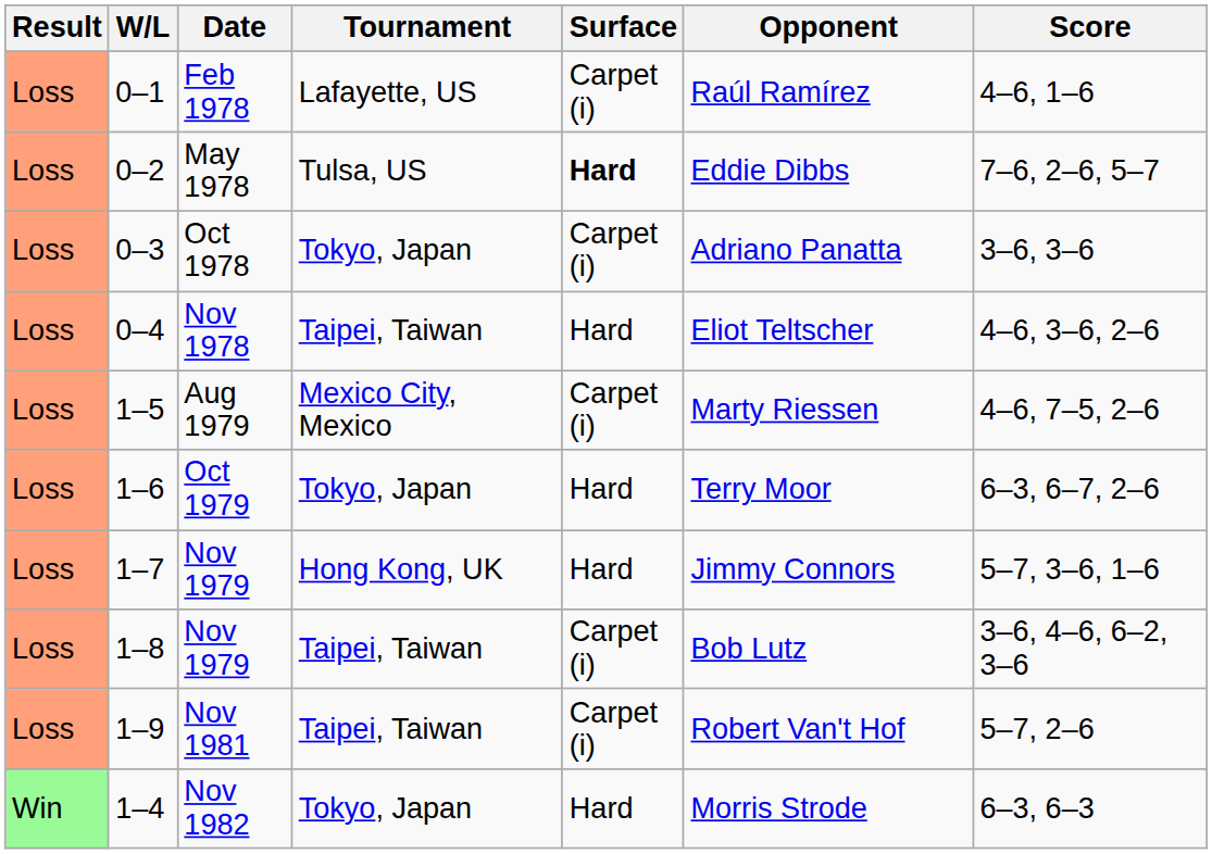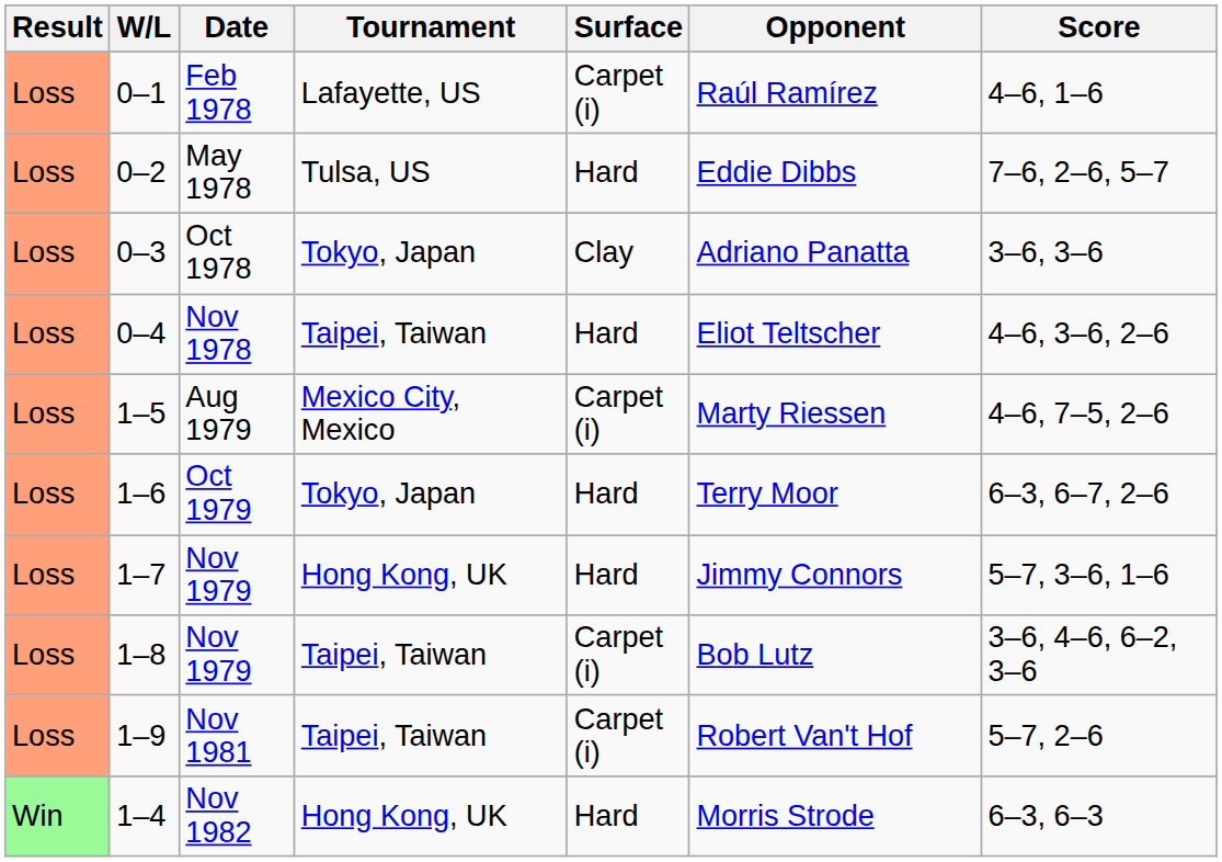 <table class="sortable wikitable">
 <tr>
 <th style="width:40px">Result</th>
 <th style="width:30px" class="unsortable">W/L</th>
 <th style="width:55px">Date</th>
 <th style="width:140px">Tournament</th>
 <th style="width:55px">Surface</th>
 <th style="width:150px">Opponent</th>
 <th style="width:120px" class="unsortable">Score</th>
 </tr>
 <tr>
 <td style="background:#ffa07a;">Loss</td>
 <td>0–1</td>
 <td><a href='#'>Feb 1978</a></td>
 <td>Lafayette, US</td>
 <td>Carpet (i)</td>
 <td> <a href='#'>Raúl Ramírez</a></td>
 <td>4–6, 1–6</td>
 </tr>
 <tr>
 <td style="background:#ffa07a;">Loss</td>
 <td>0–2</td>
 <td>May 1978</td>
 <td>Tulsa, US</td>
-<td><strong>Hard</strong></td>
+<td>Hard</td>
 <td> <a href='#'>Eddie Dibbs</a></td>
 <td>7–6, 2–6, 5–7</td>
 </tr>
 <tr>
 <td style="background:#ffa07a;">Loss</td>
 <td>0–3</td>
 <td>Oct 1978</td>
 <td><a href='#'>Tokyo</a>, Japan</td>
-<td>Carpet (i)</td>
+<td>Clay</td>
 <td> <a href='#'>Adriano Panatta</a></td>
 <td>3–6, 3–6</td>
 </tr>
 <tr>
 <td style="background:#ffa07a;">Loss</td>
 <td>0–4</td>
 <td><a href='#'>Nov 1978</a></td>
 <td><a href='#'>Taipei</a>, Taiwan</td>
 <td>Hard</td>
 <td> <a href='#'>Eliot Teltscher</a></td>
 <td>4–6, 3–6, 2–6</td>
 </tr>
 <tr>
 <td style="background:#ffa07a;">Loss</td>
 <td>1–5</td>
 <td>Aug 1979</td>
 <td><a href='#'>Mexico City</a>, Mexico</td>
 <td>Carpet (i)</td>
 <td> <a href='#'>Marty Riessen</a></td>
 <td>4–6, 7–5, 2–6</td>
 </tr>
 <tr>
 <td style="background:#ffa07a;">Loss</td>
 <td>1–6</td>
 <td><a href='#'>Oct 1979</a></td>
 <td><a href='#'>Tokyo</a>, Japan</td>
 <td>Hard</td>
 <td> <a href='#'>Terry Moor</a></td>
 <td>6–3, 6–7, 2–6</td>
 </tr>
 <tr>
 <td style="background:#ffa07a;">Loss</td>
 <td>1–7</td>
 <td><a href='#'>Nov 1979</a></td>
 <td><a href='#'>Hong Kong</a>, UK</td>
 <td>Hard</td>
 <td> <a href='#'>Jimmy Connors</a></td>
 <td>5–7, 3–6, 1–6</td>
 </tr>
 <tr>
 <td style="background:#ffa07a;">Loss</td>
 <td>1–8</td>
 <td><a href='#'>Nov 1979</a></td>
 <td><a href='#'>Taipei</a>, Taiwan</td>
 <td>Carpet (i)</td>
 <td> <a href='#'>Bob Lutz</a></td>
 <td>3–6, 4–6, 6–2, 3–6</td>
 </tr>
 <tr>
 <td style="background:#ffa07a;">Loss</td>
 <td>1–9</td>
 <td><a href='#'>Nov 1981</a></td>
 <td><a href='#'>Taipei</a>, Taiwan</td>
 <td>Carpet (i)</td>
 <td> <a href='#'>Robert Van't Hof</a></td>
 <td>5–7, 2–6</td>
 </tr>
 <tr>
 <td style="background:#98fb98;">Win</td>
 <td>1–4</td>
 <td><a href='#'>Nov 1982</a></td>
-<td><a href='#'>Tokyo</a>, Japan</td>
+<td><a href='#'>Hong Kong</a>, UK</td>
 <td>Hard</td>
 <td> <a href='#'>Morris Strode</a></td>
 <td>6–3, 6–3</td>
 </tr>
 </table>
